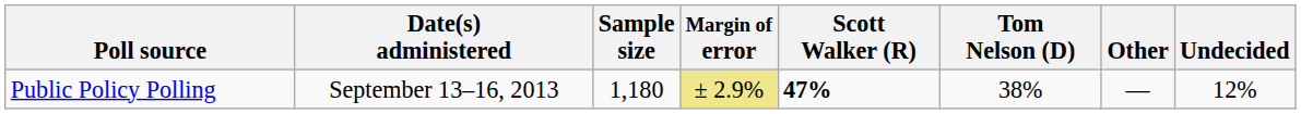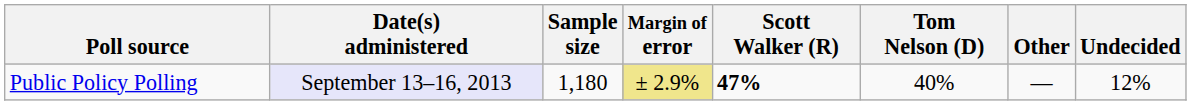 <table class="wikitable">
 <tr valign= bottom>
 <th style="width:185px;">Poll source</th>
 <th style="width:190px;">Date(s)<br>administered</th>
 <th class=small>Sample<br>size</th>
 <th><small>Margin of</small><br>error</th>
 <th style="width:100px;">Scott<br>Walker (R)</th>
 <th style="width:100px;">Tom<br>Nelson (D)</th>
 <th style="width:40px;">Other</th>
 <th style="width:40px;">Undecided</th>
 </tr>
 <tr>
 <td><a href='#'>Public Policy Polling</a></td>
-<td align=center>September 13–16, 2013</td>
+<td align=center style="background: lavender;">September 13–16, 2013</td>
 <td align=center>1,180</td>
 <td align=center style="background: khaki;">± 2.9%</td>
 <td><strong>47%</strong></td>
-<td align=center>38%</td>
+<td align=center>40%</td>
 <td align=center>—</td>
 <td align=center>12%</td>
 </tr>
 </table>
